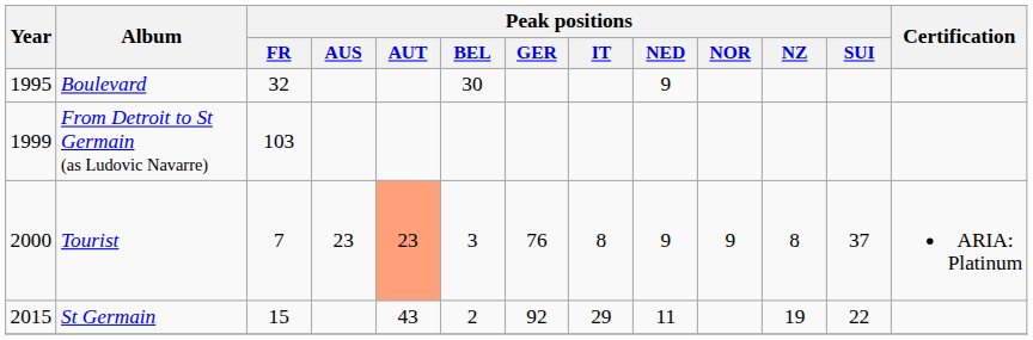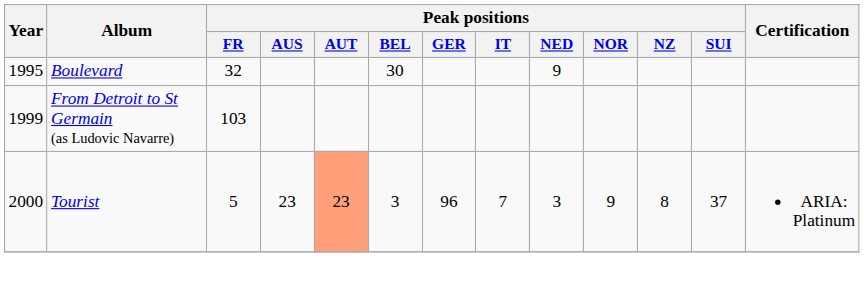 <table class="wikitable">
 <tr>
 <th align="center" rowspan="2" width="10">Year</th>
 <th align="center" rowspan="2" width="140">Album</th>
 <th align="center" colspan="10" width="20">Peak positions</th>
 <th align="center" rowspan="2" width="70">Certification</th>
 </tr>
 <tr>
 <th scope="col" style="width:3em;font-size:90%;"><a href='#'>FR</a><br></th>
 <th scope="col" style="width:3em;font-size:90%;"><a href='#'>AUS</a><br></th>
 <th scope="col" style="width:3em;font-size:90%;"><a href='#'>AUT</a><br></th>
 <th scope="col" style="width:3em;font-size:90%;"><a href='#'>BEL</a><br></th>
 <th scope="col" style="width:3em;font-size:90%;"><a href='#'>GER</a><br></th>
 <th scope="col" style="width:3em;font-size:90%;"><a href='#'>IT</a><br></th>
 <th scope="col" style="width:3em;font-size:90%;"><a href='#'>NED</a><br></th>
 <th scope="col" style="width:3em;font-size:90%;"><a href='#'>NOR</a><br></th>
 <th scope="col" style="width:3em;font-size:90%;"><a href='#'>NZ</a><br></th>
 <th scope="col" style="width:3em;font-size:90%;"><a href='#'>SUI</a><br></th>
 </tr>
 <tr>
 <td style="text-align:center;">1995</td>
 <td><em><a href='#'>Boulevard</a></em></td>
 <td style="text-align:center;">32</td>
 <td style="text-align:center;"></td>
 <td style="text-align:center;"></td>
 <td style="text-align:center;">30</td>
 <td style="text-align:center;"></td>
 <td style="text-align:center;"></td>
 <td style="text-align:center;">9</td>
 <td style="text-align:center;"></td>
 <td style="text-align:center;"></td>
 <td style="text-align:center;"></td>
 <td style="text-align:center;"></td>
 </tr>
 <tr>
 <td style="text-align:center;">1999</td>
 <td><em><a href='#'>From Detroit to St Germain</a></em> <br><small>(as Ludovic Navarre)</small></td>
 <td style="text-align:center;">103</td>
 <td style="text-align:center;"></td>
 <td style="text-align:center;"></td>
 <td style="text-align:center;"></td>
 <td style="text-align:center;"></td>
 <td style="text-align:center;"></td>
 <td style="text-align:center;"></td>
 <td style="text-align:center;"></td>
 <td style="text-align:center;"></td>
 <td style="text-align:center;"></td>
 <td style="text-align:center;"></td>
 </tr>
 <tr>
 <td style="text-align:center;">2000</td>
 <td><em><a href='#'>Tourist</a></em></td>
-<td style="text-align:center;">7</td>
+<td style="text-align:center;">5</td>
 <td style="text-align:center;">23</td>
 <td style="background: lightsalmon; text-align:center;">23</td>
 <td style="text-align:center;">3</td>
-<td style="text-align:center;">76</td>
-<td style="text-align:center;">8</td>
-<td style="text-align:center;">9</td>
+<td style="text-align:center;">96</td>
+<td style="text-align:center;">7</td>
+<td style="text-align:center;">3</td>
 <td style="text-align:center;">9</td>
 <td style="text-align:center;">8</td>
 <td style="text-align:center;">37</td>
 <td style="text-align:center;"><br><ul><li>ARIA: Platinum</li></ul></td>
 </tr>
 <tr>
-<td style="text-align:center;">2015</td>
-<td><em><a href='#'>St Germain</a></em></td>
-<td style="text-align:center;">15</td>
-<td style="text-align:center;"></td>
-<td style="text-align:center;">43</td>
-<td style="text-align:center;">2</td>
-<td style="text-align:center;">92</td>
-<td style="text-align:center;">29</td>
-<td style="text-align:center;">11</td>
-<td style="text-align:center;"></td>
-<td style="text-align:center;">19</td>
-<td style="text-align:center;">22</td>
-<td style="text-align:center;"></td>
-</tr>
-<tr>
 </tr>
 </table>
